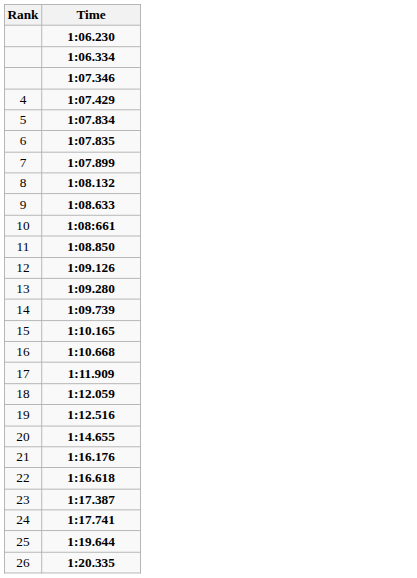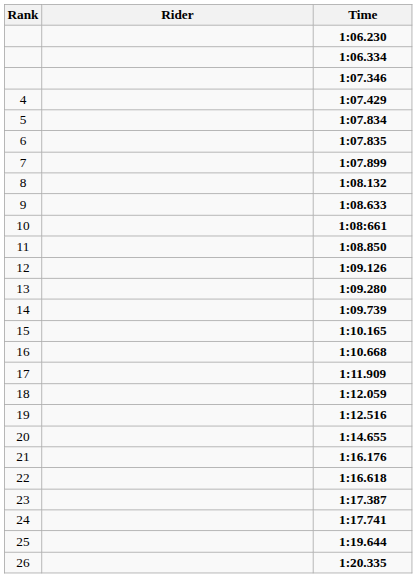 <table class="wikitable" style="text-align:center;">
 <tr>
 <th>Rank</th>
+<th style="width:20em;">Rider</th>
 <th style="width:7em;">Time</th>
 </tr>
 <tr>
 <td></td>
+<td align=left></td>
 <td><strong>1:06.230</strong></td>
 </tr>
 <tr>
 <td></td>
+<td align=left></td>
 <td><strong>1:06.334</strong></td>
 </tr>
 <tr>
 <td></td>
+<td align=left></td>
 <td><strong>1:07.346</strong></td>
 </tr>
 <tr>
 <td>4</td>
+<td align=left></td>
 <td><strong>1:07.429</strong></td>
 </tr>
 <tr>
 <td>5</td>
+<td align=left></td>
 <td><strong>1:07.834</strong></td>
 </tr>
 <tr>
 <td>6</td>
+<td align=left></td>
 <td><strong>1:07.835</strong></td>
 </tr>
 <tr>
 <td>7</td>
+<td align=left></td>
 <td><strong>1:07.899</strong></td>
 </tr>
 <tr>
 <td>8</td>
+<td align=left></td>
 <td><strong>1:08.132</strong></td>
 </tr>
 <tr>
 <td>9</td>
+<td align=left></td>
 <td><strong>1:08.633</strong></td>
 </tr>
 <tr>
 <td>10</td>
+<td align=left></td>
 <td><strong>1:08:661</strong></td>
 </tr>
 <tr>
 <td>11</td>
+<td align=left></td>
 <td><strong>1:08.850</strong></td>
 </tr>
 <tr>
 <td>12</td>
+<td align=left></td>
 <td><strong>1:09.126</strong></td>
 </tr>
 <tr>
 <td>13</td>
+<td align=left></td>
 <td><strong>1:09.280</strong></td>
 </tr>
 <tr>
 <td>14</td>
+<td align=left></td>
 <td><strong>1:09.739</strong></td>
 </tr>
 <tr>
 <td>15</td>
+<td align=left></td>
 <td><strong>1:10.165</strong></td>
 </tr>
 <tr>
 <td>16</td>
+<td align=left></td>
 <td><strong>1:10.668</strong></td>
 </tr>
 <tr>
 <td>17</td>
+<td align=left></td>
 <td><strong>1:11.909</strong></td>
 </tr>
 <tr>
 <td>18</td>
+<td align=left></td>
 <td><strong>1:12.059</strong></td>
 </tr>
 <tr>
 <td>19</td>
+<td align=left></td>
 <td><strong>1:12.516</strong></td>
 </tr>
 <tr>
 <td>20</td>
+<td align=left></td>
 <td><strong>1:14.655</strong></td>
 </tr>
 <tr>
 <td>21</td>
+<td align=left></td>
 <td><strong>1:16.176</strong></td>
 </tr>
 <tr>
 <td>22</td>
+<td align=left></td>
 <td><strong>1:16.618</strong></td>
 </tr>
 <tr>
 <td>23</td>
+<td align=left></td>
 <td><strong>1:17.387</strong></td>
 </tr>
 <tr>
 <td>24</td>
+<td align=left></td>
 <td><strong>1:17.741</strong></td>
 </tr>
 <tr>
 <td>25</td>
+<td align=left></td>
 <td><strong>1:19.644</strong></td>
 </tr>
 <tr>
 <td>26</td>
+<td align=left></td>
 <td><strong>1:20.335</strong></td>
 </tr>
 </table>
